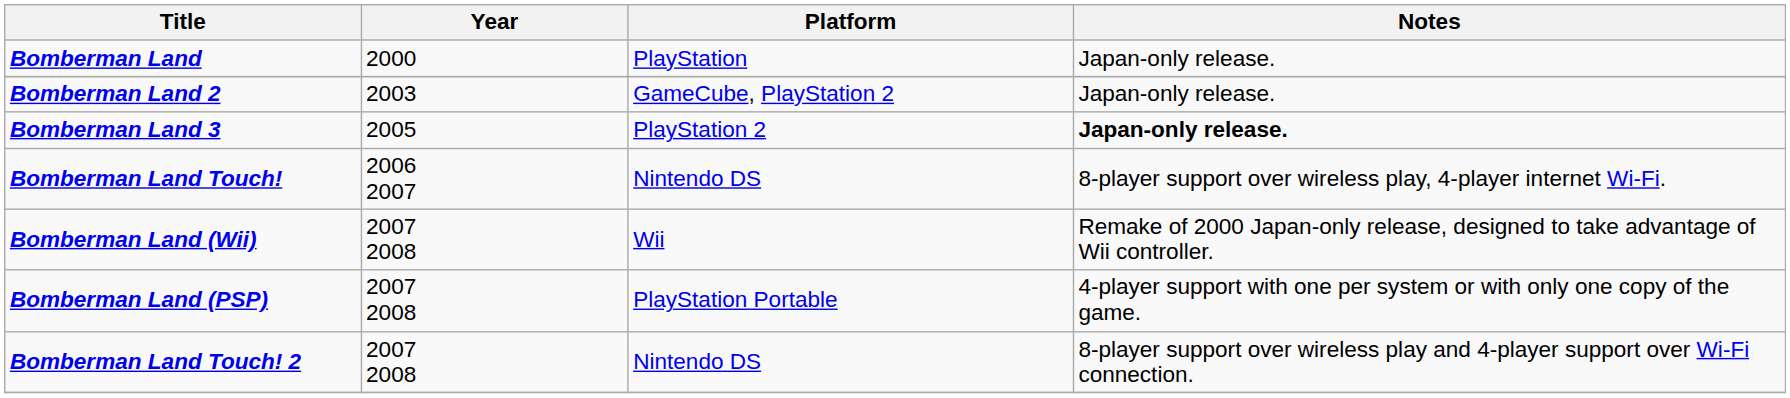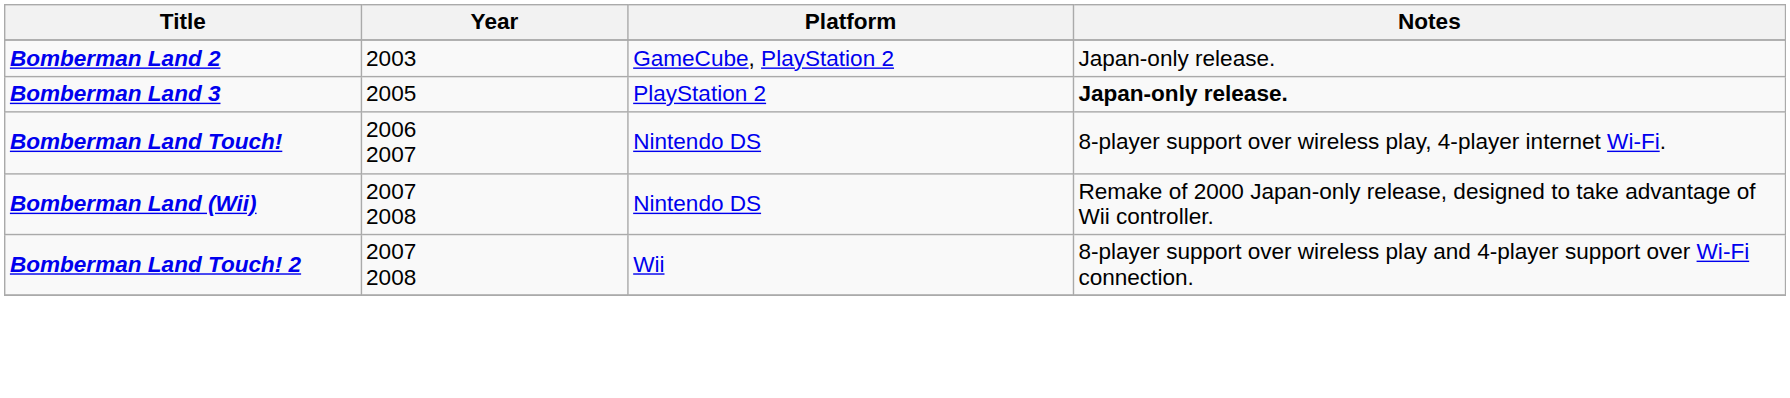 <table class="wikitable sortable" style="width: 100%;">
 <tr>
 <th scope="col" width=20%>Title</th>
 <th scope="col" width=15%>Year</th>
 <th scope="col" width=25%>Platform</th>
 <th scope="col" style="width:40%;" class="unsortable">Notes</th>
-</tr>
-<tr>
-<td><strong><em><a href='#'>Bomberman Land</a></em></strong></td>
-<td> 2000</td>
-<td><a href='#'>PlayStation</a></td>
-<td>Japan-only release.</td>
 </tr>
 <tr>
 </tr>
 <tr>
 <td><strong><em><a href='#'>Bomberman Land 2</a></em></strong></td>
 <td> 2003</td>
 <td><a href='#'>GameCube</a>, <a href='#'>PlayStation 2</a></td>
 <td>Japan-only release.</td>
 </tr>
 <tr>
 <td><strong><em><a href='#'>Bomberman Land 3</a></em></strong></td>
 <td> 2005</td>
 <td><a href='#'>PlayStation 2</a></td>
 <td><strong>Japan-only release.</strong></td>
 </tr>
 <tr>
 <td><strong><em><a href='#'>Bomberman Land Touch!</a></em></strong></td>
 <td> 2006<br> 2007</td>
 <td><a href='#'>Nintendo DS</a></td>
 <td>8-player support over wireless play, 4-player internet <a href='#'>Wi-Fi</a>.</td>
 </tr>
 <tr>
 <td><strong><em><a href='#'>Bomberman Land (Wii)</a></em></strong></td>
 <td> 2007<br> 2008</td>
-<td><a href='#'>Wii</a></td>
+<td><a href='#'>Nintendo DS</a></td>
 <td>Remake of 2000 Japan-only release, designed to take advantage of Wii controller.</td>
-</tr>
-<tr>
-<td><strong><em><a href='#'>Bomberman Land (PSP)</a></em></strong></td>
-<td> 2007<br> 2008</td>
-<td><a href='#'>PlayStation Portable</a></td>
-<td>4-player support with one per system or with only one copy of the game.</td>
 </tr>
 <tr>
 <td><strong><em><a href='#'>Bomberman Land Touch! 2</a></em></strong></td>
 <td> 2007<br> 2008</td>
-<td><a href='#'>Nintendo DS</a></td>
+<td><a href='#'>Wii</a></td>
 <td>8-player support over wireless play and 4-player support over <a href='#'>Wi-Fi</a> connection.</td>
 </tr>
 <tr>
 </tr>
 </table>
